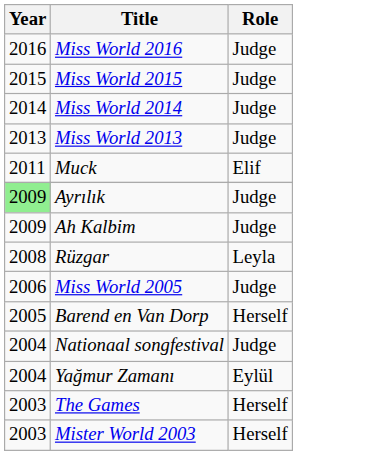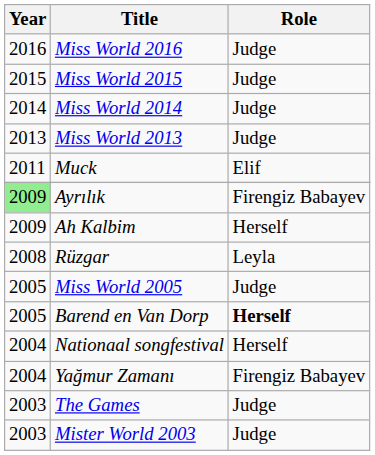 <table class="wikitable sortable">
 <tr>
 <th scope="col">Year</th>
 <th scope="col">Title</th>
 <th scope="col">Role</th>
 </tr>
 <tr>
 <td>2016</td>
 <td><em><a href='#'>Miss World 2016</a></em></td>
 <td>Judge</td>
 </tr>
 <tr>
 <td>2015</td>
 <td><em><a href='#'>Miss World 2015</a></em></td>
 <td>Judge</td>
 </tr>
 <tr>
 <td>2014</td>
 <td><em><a href='#'>Miss World 2014</a></em></td>
 <td>Judge</td>
 </tr>
 <tr>
 <td>2013</td>
 <td><em><a href='#'>Miss World 2013</a></em></td>
 <td>Judge</td>
 </tr>
 <tr>
 <td>2011</td>
 <td><em>Muck</em></td>
 <td>Elif</td>
 </tr>
 <tr>
 </tr>
 <tr 2011 ||>
 </tr>
 <tr>
 <td style="background: lightgreen;">2009</td>
 <td><em>Ayrılık</em></td>
-<td>Judge</td>
+<td>Firengiz Babayev</td>
 </tr>
 <tr>
 <td>2009</td>
 <td><em>Ah Kalbim</em></td>
-<td>Judge</td>
+<td>Herself</td>
 </tr>
 <tr>
 <td>2008</td>
 <td><em>Rüzgar</em></td>
 <td>Leyla</td>
 </tr>
 <tr>
-<td>2006</td>
+<td>2005</td>
 <td><em><a href='#'>Miss World 2005</a></em></td>
 <td>Judge</td>
 </tr>
 <tr>
 <td>2005</td>
 <td><em>Barend en Van Dorp</em></td>
+<td><strong>Herself</strong></td>
+</tr>
+<tr>
+<td>2004</td>
+<td><em>Nationaal songfestival</em></td>
 <td>Herself</td>
 </tr>
 <tr>
 <td>2004</td>
-<td><em>Nationaal songfestival</em></td>
-<td>Judge</td>
-</tr>
-<tr>
-<td>2004</td>
 <td><em>Yağmur Zamanı</em></td>
-<td>Eylül</td>
+<td>Firengiz Babayev</td>
 </tr>
 <tr>
 <td>2003</td>
 <td><em><a href='#'>The Games</a></em></td>
-<td>Herself</td>
+<td>Judge</td>
 </tr>
 <tr>
 <td>2003</td>
 <td><em><a href='#'>Mister World 2003</a></em></td>
-<td>Herself</td>
+<td>Judge</td>
 </tr>
 </table>
